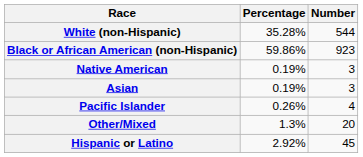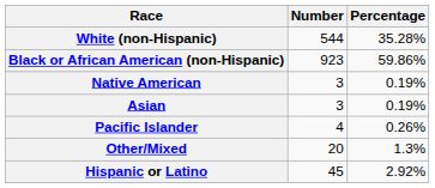 <table class="wikitable" style="text-align:right">
 <tr>
 <th scope="col">Race</th>
+<th scope="col">Number</th>
 <th scope="col">Percentage</th>
-<th scope="col">Number</th>
 </tr>
 <tr>
 <th scope="row"><a href='#'>White</a> (non-Hispanic)</th>
+<td>544</td>
 <td>35.28%</td>
-<td>544</td>
 </tr>
 <tr>
 <th scope="row"><a href='#'>Black or African American</a> (non-Hispanic)</th>
+<td>923</td>
 <td>59.86%</td>
-<td>923</td>
 </tr>
 <tr>
 <th scope="row"><a href='#'>Native American</a></th>
+<td>3</td>
 <td>0.19%</td>
-<td>3</td>
 </tr>
 <tr>
 <th scope="row"><a href='#'>Asian</a></th>
+<td>3</td>
 <td>0.19%</td>
-<td>3</td>
 </tr>
 <tr>
 <th scope="row"><a href='#'>Pacific Islander</a></th>
+<td>4</td>
 <td>0.26%</td>
-<td>4</td>
 </tr>
 <tr>
 <th scope="row"><a href='#'>Other/Mixed</a></th>
+<td>20</td>
 <td>1.3%</td>
-<td>20</td>
 </tr>
 <tr>
 <th scope="row"><a href='#'>Hispanic</a> or <a href='#'>Latino</a></th>
+<td>45</td>
 <td>2.92%</td>
-<td>45</td>
 </tr>
 </table>
